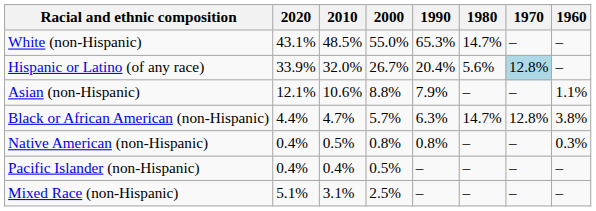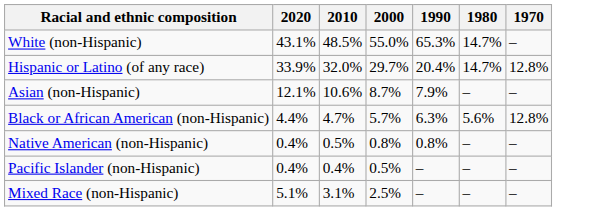 <table class="wikitable sortable collapsible collapsed" style="font-size: 90%;">
 <tr>
 <th>Racial and ethnic composition</th>
 <th>2020</th>
 <th>2010</th>
 <th>2000</th>
 <th>1990</th>
 <th>1980</th>
 <th>1970</th>
-<th>1960</th>
 </tr>
 <tr>
 <td><a href='#'>White</a> (non-Hispanic)</td>
 <td>43.1%</td>
 <td>48.5%</td>
 <td>55.0%</td>
 <td>65.3%</td>
 <td>14.7%</td>
 <td>–</td>
-<td>–</td>
 </tr>
 <tr>
 <td><a href='#'>Hispanic or Latino</a> (of any race)</td>
 <td>33.9%</td>
 <td>32.0%</td>
-<td>26.7%</td>
+<td>29.7%</td>
 <td>20.4%</td>
-<td>5.6%</td>
-<td style="background: lightblue;">12.8%</td>
-<td>–</td>
+<td>14.7%</td>
+<td>12.8%</td>
 </tr>
 <tr>
 <td><a href='#'>Asian</a> (non-Hispanic)</td>
 <td>12.1%</td>
 <td>10.6%</td>
-<td>8.8%</td>
+<td>8.7%</td>
 <td>7.9%</td>
 <td>–</td>
 <td>–</td>
-<td>1.1%</td>
 </tr>
 <tr>
 <td><a href='#'>Black or African American</a> (non-Hispanic)</td>
 <td>4.4%</td>
 <td>4.7%</td>
 <td>5.7%</td>
 <td>6.3%</td>
-<td>14.7%</td>
+<td>5.6%</td>
 <td>12.8%</td>
-<td>3.8%</td>
 </tr>
 <tr>
 <td><a href='#'>Native American</a> (non-Hispanic)</td>
 <td>0.4%</td>
 <td>0.5%</td>
 <td>0.8%</td>
 <td>0.8%</td>
 <td>–</td>
 <td>–</td>
-<td>0.3%</td>
 </tr>
 <tr>
 <td><a href='#'>Pacific Islander</a> (non-Hispanic)</td>
 <td>0.4%</td>
 <td>0.4%</td>
 <td>0.5%</td>
-<td>–</td>
 <td>–</td>
 <td>–</td>
 <td>–</td>
 </tr>
 <tr>
 <td><a href='#'>Mixed Race</a> (non-Hispanic)</td>
 <td>5.1%</td>
 <td>3.1%</td>
 <td>2.5%</td>
 <td>–</td>
 <td>–</td>
 <td>–</td>
-<td>–</td>
 </tr>
 </table>
